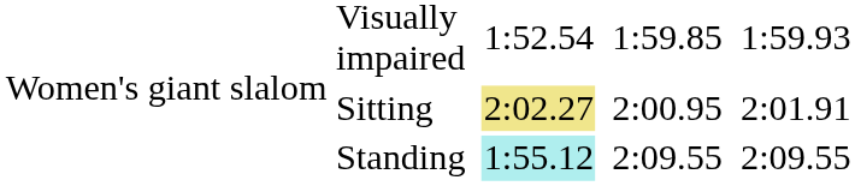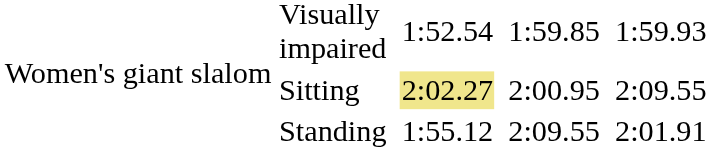 <table>
 <tr>
 <td rowspan="3">Women's giant slalom<br></td>
 <td>Visually<br>impaired</td>
 <td></td>
 <td>1:52.54</td>
 <td></td>
 <td>1:59.85</td>
 <td></td>
 <td>1:59.93</td>
 </tr>
 <tr>
 <td>Sitting</td>
 <td></td>
 <td style="background: khaki;">2:02.27</td>
 <td></td>
 <td>2:00.95</td>
 <td></td>
-<td>2:01.91</td>
+<td>2:09.55</td>
 </tr>
 <tr>
 <td>Standing</td>
 <td></td>
-<td style="background: paleturquoise;">1:55.12</td>
+<td>1:55.12</td>
 <td></td>
 <td>2:09.55</td>
 <td></td>
-<td>2:09.55</td>
+<td>2:01.91</td>
 </tr>
 </table>
